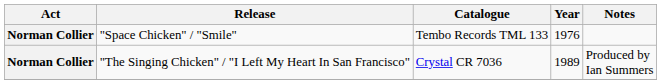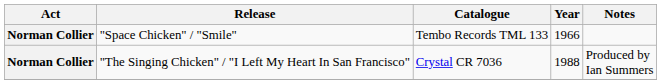 <table class="wikitable plainrowheaders sortable">
 <tr>
 <th scope="col" class="unsortable">Act</th>
 <th scope="col">Release</th>
 <th scope="col">Catalogue</th>
 <th scope="col">Year</th>
 <th scope="col" class="unsortable">Notes</th>
 </tr>
 <tr>
 <th scope="row">Norman Collier</th>
 <td>"Space Chicken" / "Smile"</td>
 <td>Tembo Records TML 133</td>
-<td>1976</td>
+<td>1966</td>
 <td></td>
 </tr>
 <tr>
 <th scope="row">Norman Collier</th>
 <td>"The Singing Chicken" / "I Left My Heart In San Francisco"</td>
 <td><a href='#'>Crystal</a> CR 7036</td>
-<td>1989</td>
+<td>1988</td>
 <td>Produced by<br> Ian Summers</td>
 </tr>
 <tr>
 </tr>
 </table>
